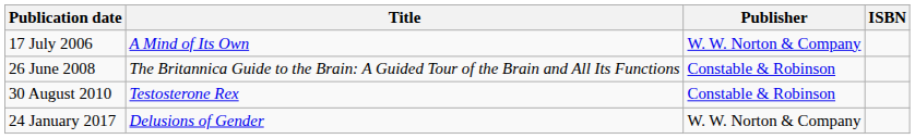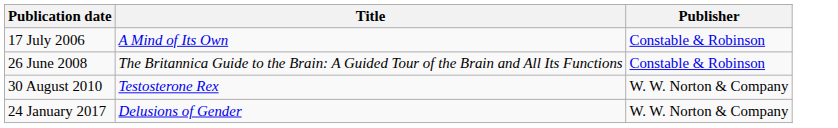 <table class="wikitable">
 <tr>
 <th>Publication date</th>
 <th>Title</th>
 <th>Publisher</th>
-<th>ISBN</th>
 </tr>
 <tr>
 <td>17 July 2006</td>
 <td><em><a href='#'>A Mind of Its Own</a></em></td>
-<td><a href='#'>W. W. Norton & Company</a></td>
-<td></td>
+<td><a href='#'>Constable & Robinson</a></td>
 </tr>
 <tr>
 <td>26 June 2008</td>
 <td><em>The Britannica Guide to the Brain: A Guided Tour of the Brain and All Its Functions</em></td>
 <td><a href='#'>Constable & Robinson</a></td>
-<td></td>
 </tr>
 <tr>
 <td>30 August 2010</td>
 <td><em><a href='#'>Testosterone Rex</a></em></td>
-<td><a href='#'>Constable & Robinson</a></td>
-<td></td>
+<td>W. W. Norton & Company</td>
 </tr>
 <tr>
 <td>24 January 2017</td>
 <td><em><a href='#'>Delusions of Gender</a></em></td>
 <td>W. W. Norton & Company</td>
-<td></td>
 </tr>
 </table>
